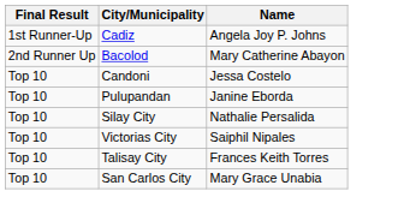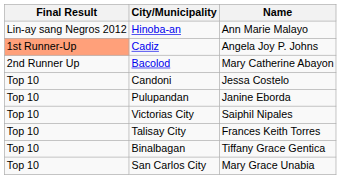 <table class="wikitable">
 <tr>
 <th>Final Result</th>
 <th>City/Municipality</th>
 <th>Name</th>
 </tr>
 <tr>
-<td>1st Runner-Up</td>
+<td>Lin-ay sang Negros 2012</td>
+<td><a href='#'>Hinoba-an</a></td>
+<td>Ann Marie Malayo</td>
+</tr>
+<tr>
+<td style="background: lightsalmon;">1st Runner-Up</td>
 <td><a href='#'>Cadiz</a></td>
 <td>Angela Joy P. Johns</td>
 </tr>
 <tr>
 <td>2nd Runner Up</td>
 <td><a href='#'>Bacolod</a></td>
 <td>Mary Catherine Abayon</td>
 </tr>
 <tr>
 <td>Top 10</td>
 <td>Candoni</td>
 <td>Jessa Costelo</td>
 </tr>
 <tr>
 <td>Top 10</td>
 <td>Pulupandan</td>
 <td>Janine Eborda</td>
 </tr>
 <tr>
 <td>Top 10</td>
-<td>Silay City</td>
-<td>Nathalie Persalida</td>
-</tr>
-<tr>
-<td>Top 10</td>
 <td>Victorias City</td>
 <td>Saiphil Nipales</td>
 </tr>
 <tr>
 <td>Top 10</td>
 <td>Talisay City</td>
 <td>Frances Keith Torres</td>
 </tr>
 <tr>
 <td>Top 10</td>
+<td>Binalbagan</td>
+<td>Tiffany Grace Gentica</td>
+</tr>
+<tr>
+<td>Top 10</td>
 <td>San Carlos City</td>
 <td>Mary Grace Unabia</td>
 </tr>
 </table>
